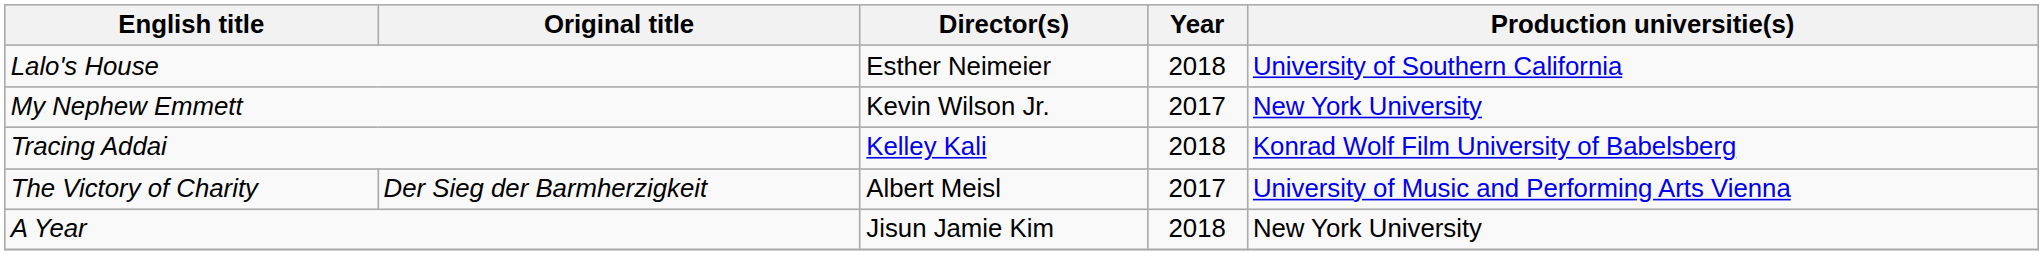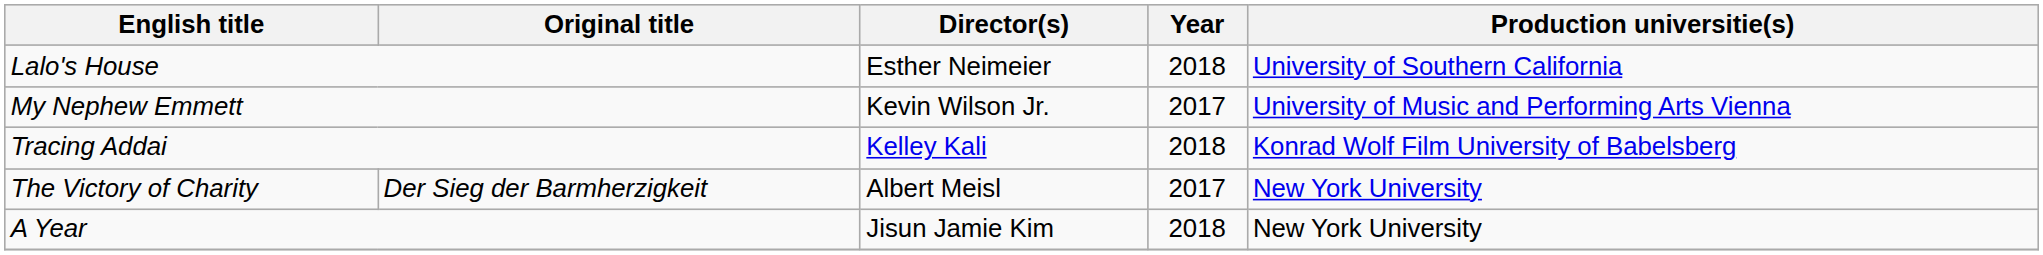 <table class="sortable wikitable" style="width:100%; margin-bottom:4px" cellpadding="5">
 <tr>
 <th scope="col">English title</th>
 <th scope="col">Original title</th>
 <th scope="col">Director(s)</th>
 <th scope="col">Year</th>
 <th scope="col">Production universitie(s)</th>
 </tr>
 <tr>
 <td colspan="2"><em>Lalo's House</em></td>
 <td>Esther Neimeier</td>
 <td align="center">2018</td>
 <td><a href='#'>University of Southern California</a></td>
 </tr>
 <tr>
 <td colspan="2"><em>My Nephew Emmett</em></td>
 <td>Kevin Wilson Jr.</td>
 <td align="center">2017</td>
-<td><a href='#'>New York University</a></td>
+<td><a href='#'>University of Music and Performing Arts Vienna</a></td>
 </tr>
 <tr>
 <td colspan="2"><em>Tracing Addai</em></td>
 <td><a href='#'>Kelley Kali</a></td>
 <td align="center">2018</td>
 <td><a href='#'>Konrad Wolf Film University of Babelsberg</a></td>
 </tr>
 <tr>
 <td><em>The Victory of Charity</em></td>
 <td><em>Der Sieg der Barmherzigkeit</em></td>
 <td>Albert Meisl</td>
 <td align="center">2017</td>
-<td><a href='#'>University of Music and Performing Arts Vienna</a></td>
+<td><a href='#'>New York University</a></td>
 </tr>
 <tr>
 <td colspan="2"><em>A Year</em></td>
 <td>Jisun Jamie Kim</td>
 <td align="center">2018</td>
 <td>New York University</td>
 </tr>
 <tr>
 </tr>
 </table>
